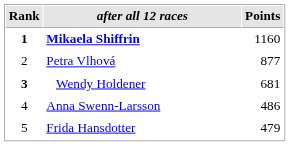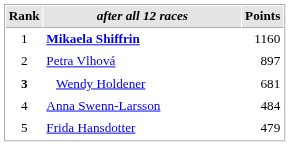 <table cellspacing="1" cellpadding="3" style="border:1px solid #aaa; font-size:86%;">
 <tr style="background:#e4e4e4;">
 <th style="border-bottom:1px solid #aaa; width:10px;">Rank</th>
 <th style="border-bottom:1px solid #aaa; width:200px; white-space:nowrap;"><em>after all 12 races</em></th>
 <th style="border-bottom:1px solid #aaa; width:20px;">Points</th>
 </tr>
 <tr>
-<td style="text-align:center;"><strong>1</strong></td>
+<td style="text-align:center;">1</td>
 <td> <strong><a href='#'>Mikaela Shiffrin</a></strong></td>
 <td align="right">1160</td>
 </tr>
 <tr>
 <td style="text-align:center;">2</td>
 <td> <a href='#'>Petra Vlhová</a></td>
-<td align="right">877</td>
+<td align="right">897</td>
 </tr>
 <tr>
 <td style="text-align:center;"><strong>3</strong></td>
 <td>   <a href='#'>Wendy Holdener</a></td>
 <td align="right">681</td>
 </tr>
 <tr>
 <td style="text-align:center;">4</td>
 <td> <a href='#'>Anna Swenn-Larsson</a></td>
-<td align="right">486</td>
+<td align="right">484</td>
 </tr>
 <tr>
 <td style="text-align:center;">5</td>
 <td> <a href='#'>Frida Hansdotter</a></td>
 <td align="right">479</td>
 </tr>
 <tr>
 </tr>
 </table>
